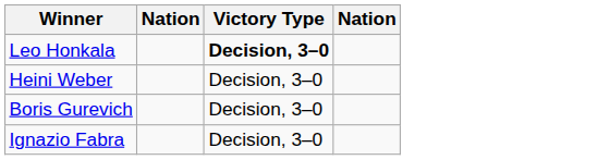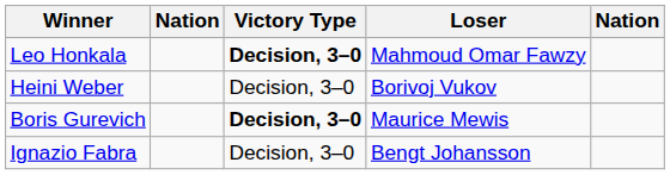 <table class="wikitable sortable" style="text-align:left;">
 <tr>
 <th>Winner</th>
 <th>Nation</th>
 <th>Victory Type</th>
+<th>Loser</th>
 <th>Nation</th>
 </tr>
 <tr>
 <td><a href='#'>Leo Honkala</a></td>
 <td></td>
 <td><strong>Decision, 3–0</strong></td>
+<td><a href='#'>Mahmoud Omar Fawzy</a></td>
 <td></td>
 </tr>
 <tr>
 <td><a href='#'>Heini Weber</a></td>
 <td></td>
 <td>Decision, 3–0</td>
+<td><a href='#'>Borivoj Vukov</a></td>
 <td></td>
 </tr>
 <tr>
 <td><a href='#'>Boris Gurevich</a></td>
 <td></td>
-<td>Decision, 3–0</td>
+<td><strong>Decision, 3–0</strong></td>
+<td><a href='#'>Maurice Mewis</a></td>
 <td></td>
 </tr>
 <tr>
 <td><a href='#'>Ignazio Fabra</a></td>
 <td></td>
 <td>Decision, 3–0</td>
+<td><a href='#'>Bengt Johansson</a></td>
 <td></td>
 </tr>
 </table>
